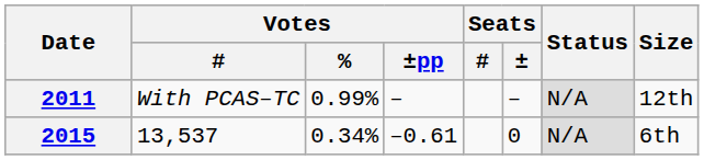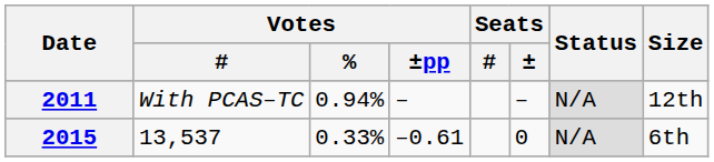 <table class="wikitable" style="font-size:98%;">
 <tr>
 <th width="65" rowspan="2">Date</th>
 <th colspan="3">Votes</th>
 <th colspan="2">Seats</th>
 <th rowspan="2">Status</th>
 <th rowspan="2">Size</th>
 </tr>
 <tr>
 <th>#</th>
 <th>%</th>
 <th>±<a href='#'>pp</a></th>
 <th>#</th>
 <th>±</th>
 </tr>
 <tr>
 <th><a href='#'>2011</a></th>
 <td><em>With PCAS–TC</em></td>
-<td>0.99%</td>
+<td>0.94%</td>
 <td>–</td>
 <td style="text-align:center;"></td>
 <td>–</td>
 <td style="background:#ddd;">N/A</td>
 <td>12th</td>
 </tr>
 <tr>
 <th><a href='#'>2015</a></th>
 <td>13,537</td>
-<td>0.34%</td>
+<td>0.33%</td>
 <td>–0.61</td>
 <td style="text-align:center;"></td>
 <td>0</td>
 <td style="background:#ddd;">N/A</td>
 <td>6th</td>
 </tr>
 </table>
